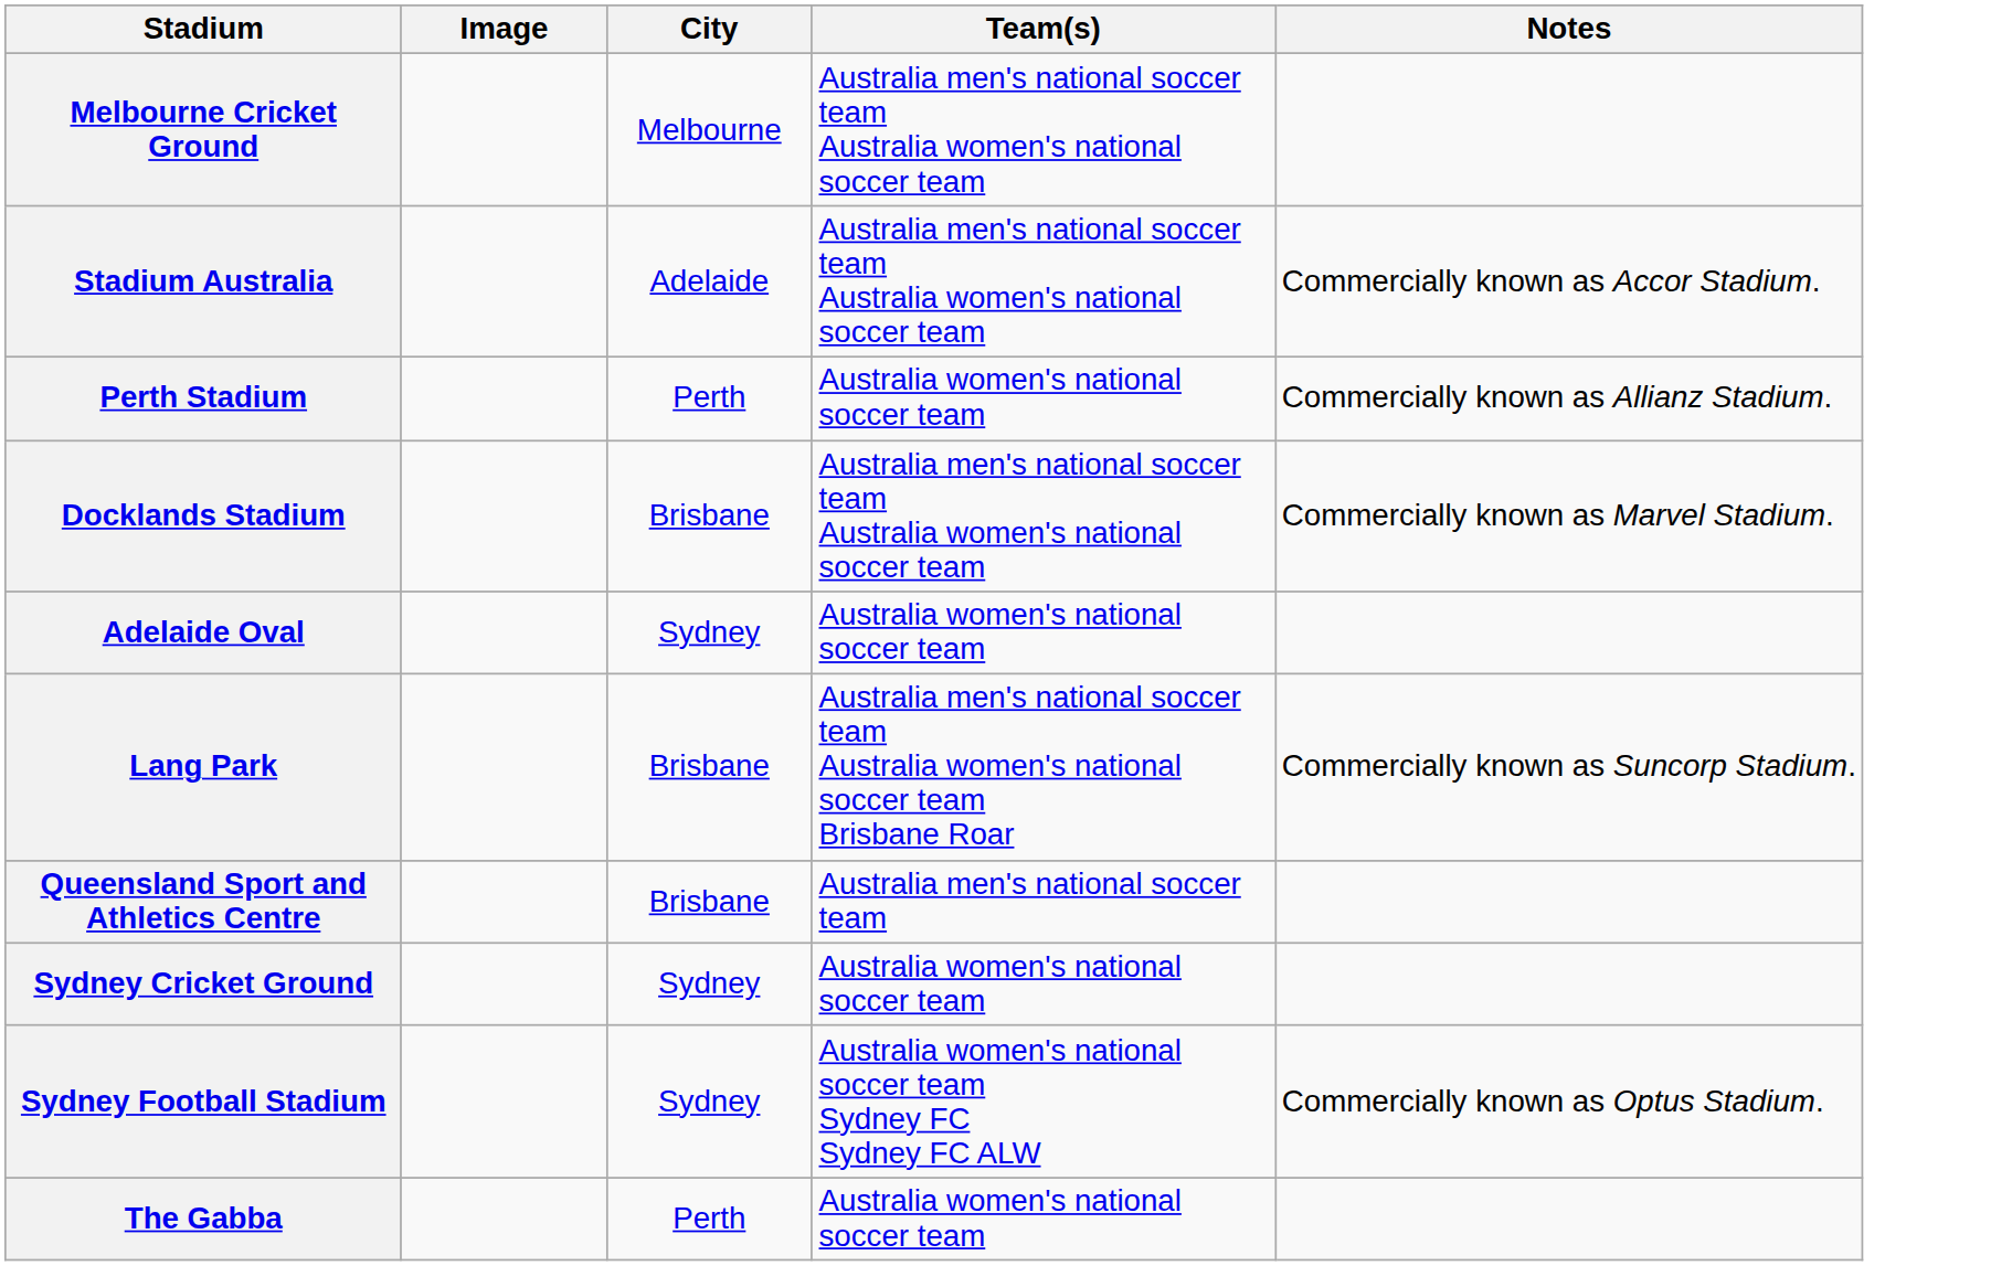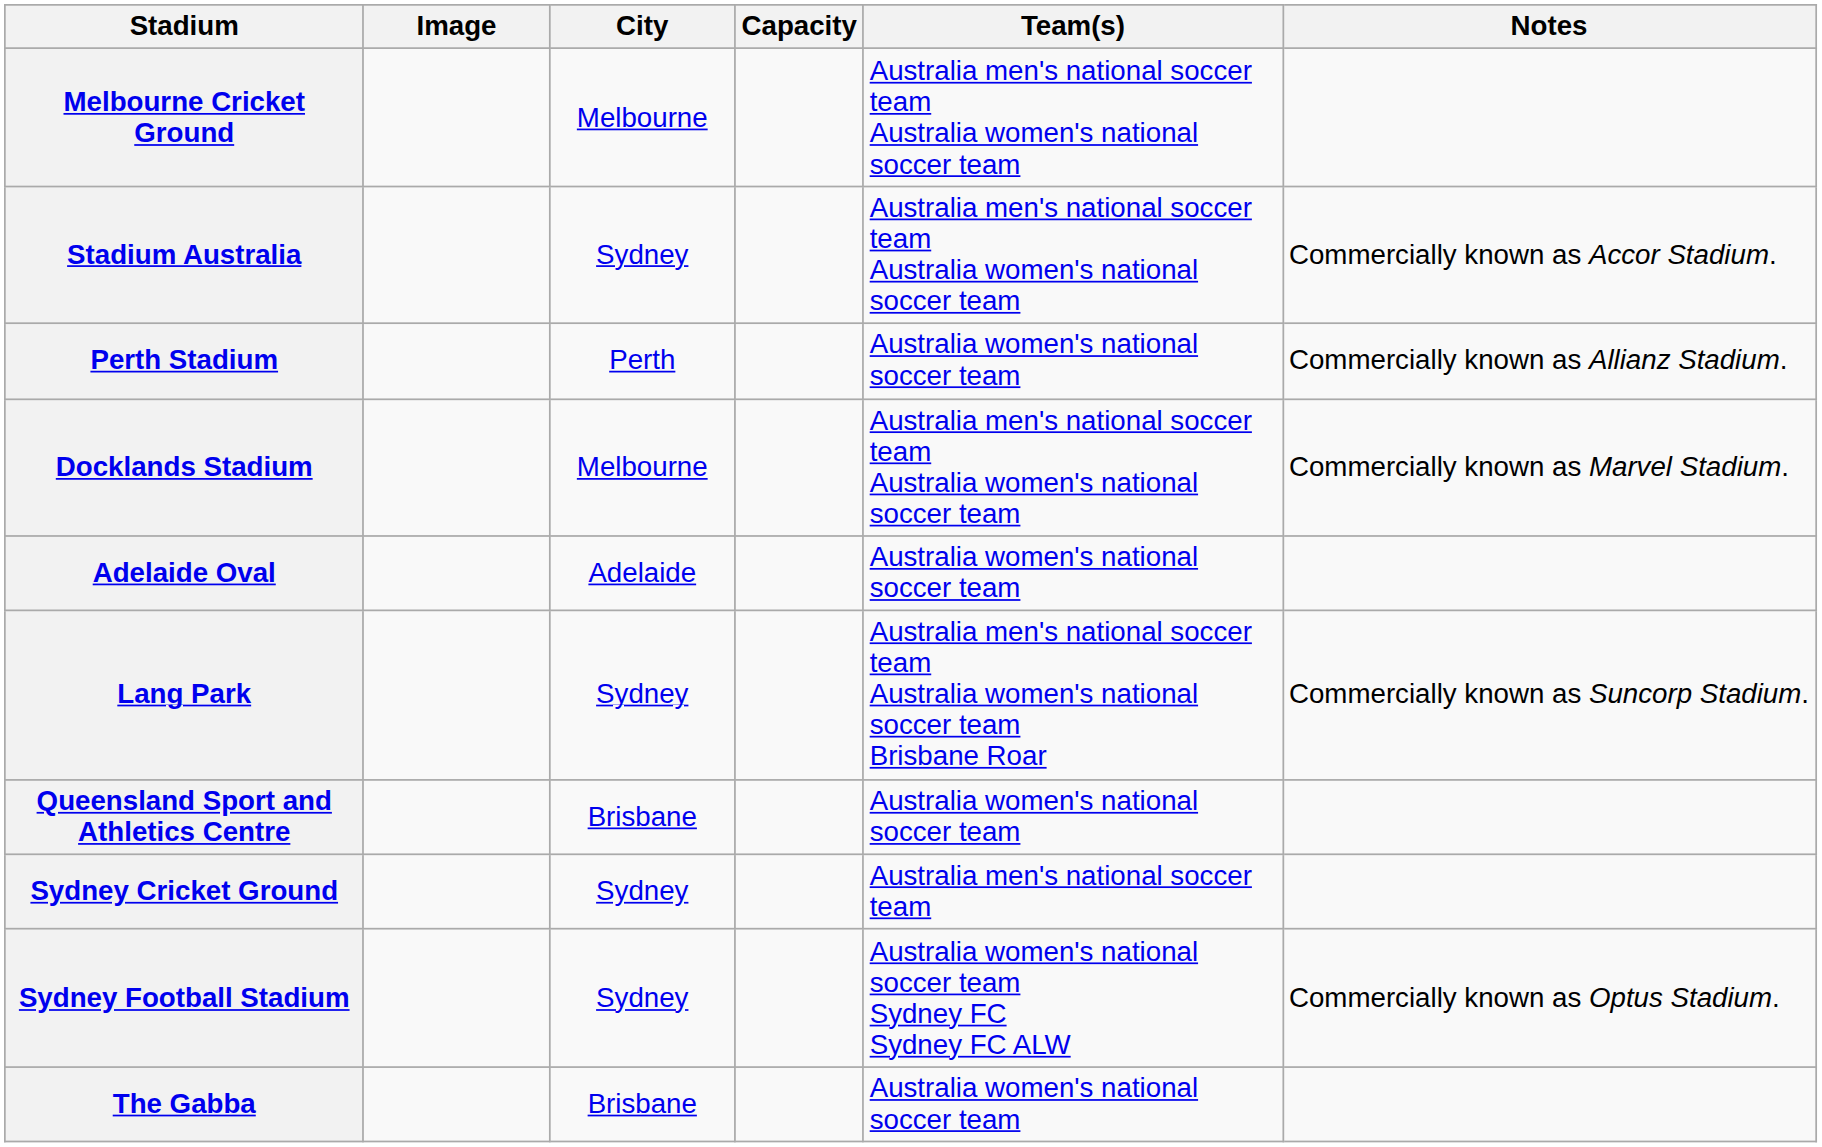 <table class="wikitable plainrowheaders sortable">
 <tr>
 <th scope="col" style="width:200px;">Stadium</th>
 <th scope="col" style="width:100px;">Image</th>
 <th scope="col" style="width:100px;">City</th>
+<th scope="col" style="width:65px;">Capacity</th>
 <th scope="col" style="width:235px;">Team(s)</th>
 <th scope="col" class="unsortable">Notes</th>
 </tr>
 <tr>
 <th scope="row"><a href='#'>Melbourne Cricket Ground</a></th>
 <td style="text-align:center;"></td>
 <td style="text-align:center;"><a href='#'>Melbourne</a></td>
+<td style="text-align:center;"></td>
 <td><a href='#'>Australia men's national soccer team</a><br><a href='#'>Australia women's national soccer team</a></td>
 <td></td>
 </tr>
 <tr>
 <th scope="row"><a href='#'>Stadium Australia</a></th>
 <td style="text-align:center;"></td>
-<td style="text-align:center;"><a href='#'>Adelaide</a></td>
+<td style="text-align:center;"><a href='#'>Sydney</a></td>
+<td style="text-align:center;"></td>
 <td><a href='#'>Australia men's national soccer team</a><br><a href='#'>Australia women's national soccer team</a></td>
 <td>Commercially known as <em>Accor Stadium</em>.</td>
 </tr>
 <tr>
 <th scope="row"><a href='#'>Perth Stadium</a></th>
 <td style="text-align:center;"></td>
 <td style="text-align:center;"><a href='#'>Perth</a></td>
+<td style="text-align:center;"></td>
 <td><a href='#'>Australia women's national soccer team</a></td>
 <td>Commercially known as <em>Allianz Stadium</em>.</td>
 </tr>
 <tr>
 <th scope="row"><a href='#'>Docklands Stadium</a></th>
 <td style="text-align:center;"></td>
-<td style="text-align:center;"><a href='#'>Brisbane</a></td>
+<td style="text-align:center;"><a href='#'>Melbourne</a></td>
+<td style="text-align:center;"></td>
 <td><a href='#'>Australia men's national soccer team</a><br><a href='#'>Australia women's national soccer team</a></td>
 <td>Commercially known as <em>Marvel Stadium</em>.</td>
 </tr>
 <tr>
 <th scope="row"><a href='#'>Adelaide Oval</a></th>
 <td style="text-align:center;"></td>
-<td style="text-align:center;"><a href='#'>Sydney</a></td>
+<td style="text-align:center;"><a href='#'>Adelaide</a></td>
+<td style="text-align:center;"></td>
 <td><a href='#'>Australia women's national soccer team</a></td>
 <td></td>
 </tr>
 <tr>
 <th scope="row"><a href='#'>Lang Park</a></th>
 <td style="text-align:center;"></td>
-<td style="text-align:center;"><a href='#'>Brisbane</a></td>
+<td style="text-align:center;"><a href='#'>Sydney</a></td>
+<td style="text-align:center;"></td>
 <td><a href='#'>Australia men's national soccer team</a><br><a href='#'>Australia women's national soccer team</a><br><a href='#'>Brisbane Roar</a></td>
 <td>Commercially known as <em>Suncorp Stadium</em>.</td>
 </tr>
 <tr>
 <th scope="row"><a href='#'>Queensland Sport and Athletics Centre</a></th>
 <td style="text-align:center;"></td>
 <td style="text-align:center;"><a href='#'>Brisbane</a></td>
-<td><a href='#'>Australia men's national soccer team</a></td>
+<td style="text-align:center;"></td>
+<td><a href='#'>Australia women's national soccer team</a></td>
 <td></td>
 </tr>
 <tr>
 <th scope="row"><a href='#'>Sydney Cricket Ground</a></th>
 <td style="text-align:center;"></td>
 <td style="text-align:center;"><a href='#'>Sydney</a></td>
-<td><a href='#'>Australia women's national soccer team</a></td>
+<td style="text-align:center;"></td>
+<td><a href='#'>Australia men's national soccer team</a></td>
 <td></td>
 </tr>
 <tr>
 <th scope="row"><a href='#'>Sydney Football Stadium</a></th>
 <td style="text-align:center;"></td>
 <td style="text-align:center;"><a href='#'>Sydney</a></td>
+<td style="text-align:center;"></td>
 <td><a href='#'>Australia women's national soccer team</a><br><a href='#'>Sydney FC</a><br><a href='#'>Sydney FC ALW</a></td>
 <td>Commercially known as <em>Optus Stadium</em>.</td>
 </tr>
 <tr>
 <th scope="row"><a href='#'>The Gabba</a></th>
 <td style="text-align:center;"></td>
-<td style="text-align:center;"><a href='#'>Perth</a></td>
+<td style="text-align:center;"><a href='#'>Brisbane</a></td>
+<td style="text-align:center;"></td>
 <td><a href='#'>Australia women's national soccer team</a></td>
 <td></td>
 </tr>
 </table>
